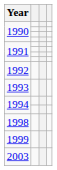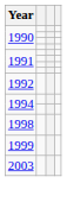 <table class="wikitable plainrowheaders sortable">
 <tr>
 <th scope="col">Year</th>
 <th scope="col" class="unsortable"> </th>
 <th scope="col"> </th>
 <th scope="col" class="unsortable"></th>
 </tr>
 <tr>
 <td rowspan="4"><a href='#'>1990</a></td>
 <td></td>
 <th scope="row"></th>
 <td></td>
 </tr>
 <tr>
 <td></td>
 <th scope="row"></th>
 <td></td>
 </tr>
 <tr>
 <td></td>
 <th scope="row"></th>
 <td></td>
 </tr>
 <tr>
 <td></td>
 <th scope="row"></th>
 <td></td>
 </tr>
 <tr>
 <td rowspan="4"><a href='#'>1991</a></td>
 <td></td>
 <th scope="row"></th>
 <td></td>
 </tr>
 <tr>
 <td></td>
 <th scope="row"></th>
 <td></td>
 </tr>
 <tr>
 <td></td>
 <th scope="row"></th>
 <td></td>
 </tr>
 <tr>
 <td></td>
 <th scope="row"></th>
 <td></td>
 </tr>
 <tr>
 <td><a href='#'>1992</a></td>
 <td></td>
 <th scope="row"></th>
 <td></td>
 </tr>
 <tr>
-<td><a href='#'>1993</a></td>
-<td></td>
-<th scope="row"></th>
-<td></td>
-</tr>
-<tr>
 <td rowspan="2"><a href='#'>1994</a></td>
 <td></td>
 <th scope="row"></th>
 <td></td>
 </tr>
 <tr>
 <td></td>
 <th scope="row"></th>
 <td></td>
 </tr>
 <tr>
 <td><a href='#'>1998</a></td>
 <td></td>
 <th scope="row"></th>
 <td></td>
 </tr>
 <tr>
 <td><a href='#'>1999</a></td>
 <td></td>
 <th scope="row"></th>
 <td></td>
 </tr>
 <tr>
 <td><a href='#'>2003</a></td>
 <td></td>
 <th scope="row"></th>
 <td></td>
 </tr>
 </table>
